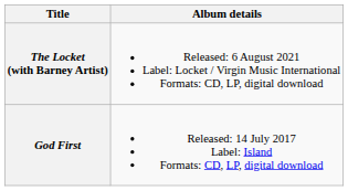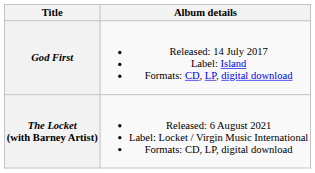 <table class="wikitable plainrowheaders" style="text-align:center">
 <tr>
 <th scope="col">Title</th>
 <th scope="col">Album details</th>
 </tr>
 <tr>
+<th scope="row"><em>God First</em></th>
+<td><br><ul><li>Released: 14 July 2017</li><li>Label: <a href='#'>Island</a></li><li>Formats: <a href='#'>CD</a>, <a href='#'>LP</a>, <a href='#'>digital download</a></li></ul></td>
+</tr>
+<tr>
 <th scope="row"><em>The Locket</em><br>(with Barney Artist)</th>
 <td><br><ul><li>Released: 6 August 2021</li><li>Label: Locket / Virgin Music International</li><li>Formats: CD, LP, digital download</li></ul></td>
 </tr>
-<tr>
-<th scope="row"><em>God First</em></th>
-<td><br><ul><li>Released: 14 July 2017</li><li>Label: <a href='#'>Island</a></li><li>Formats: <a href='#'>CD</a>, <a href='#'>LP</a>, <a href='#'>digital download</a></li></ul></td>
-</tr>
 </table>
